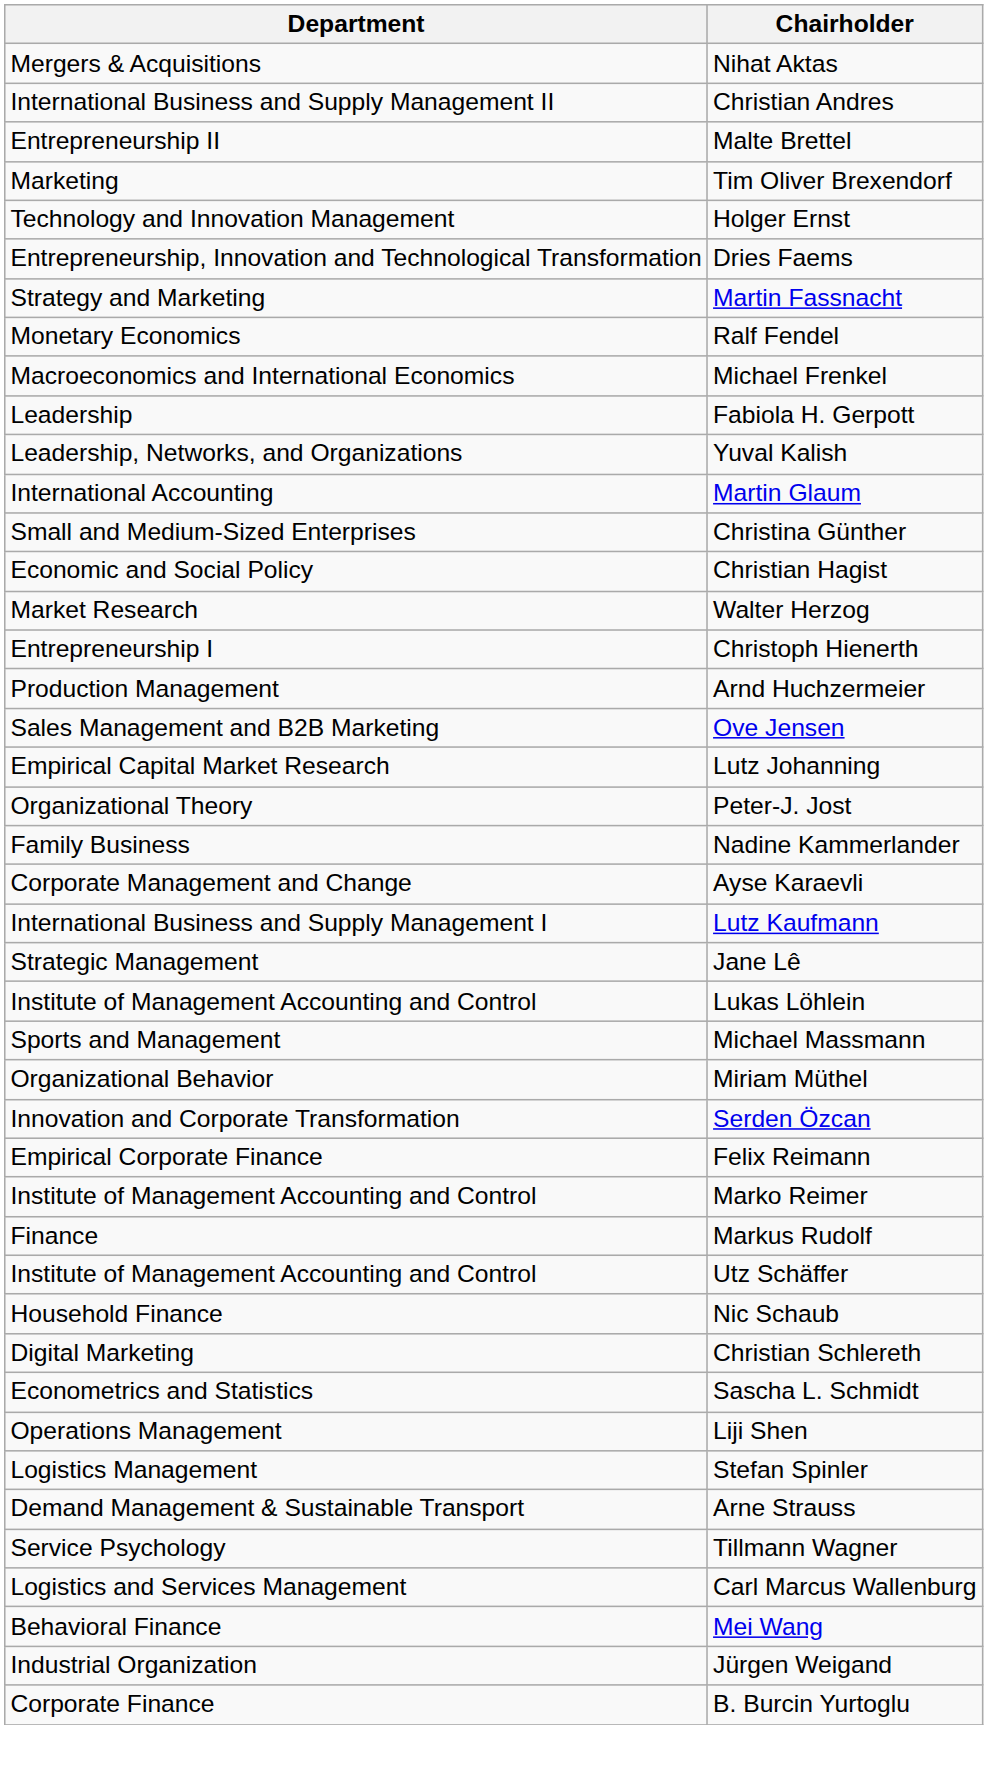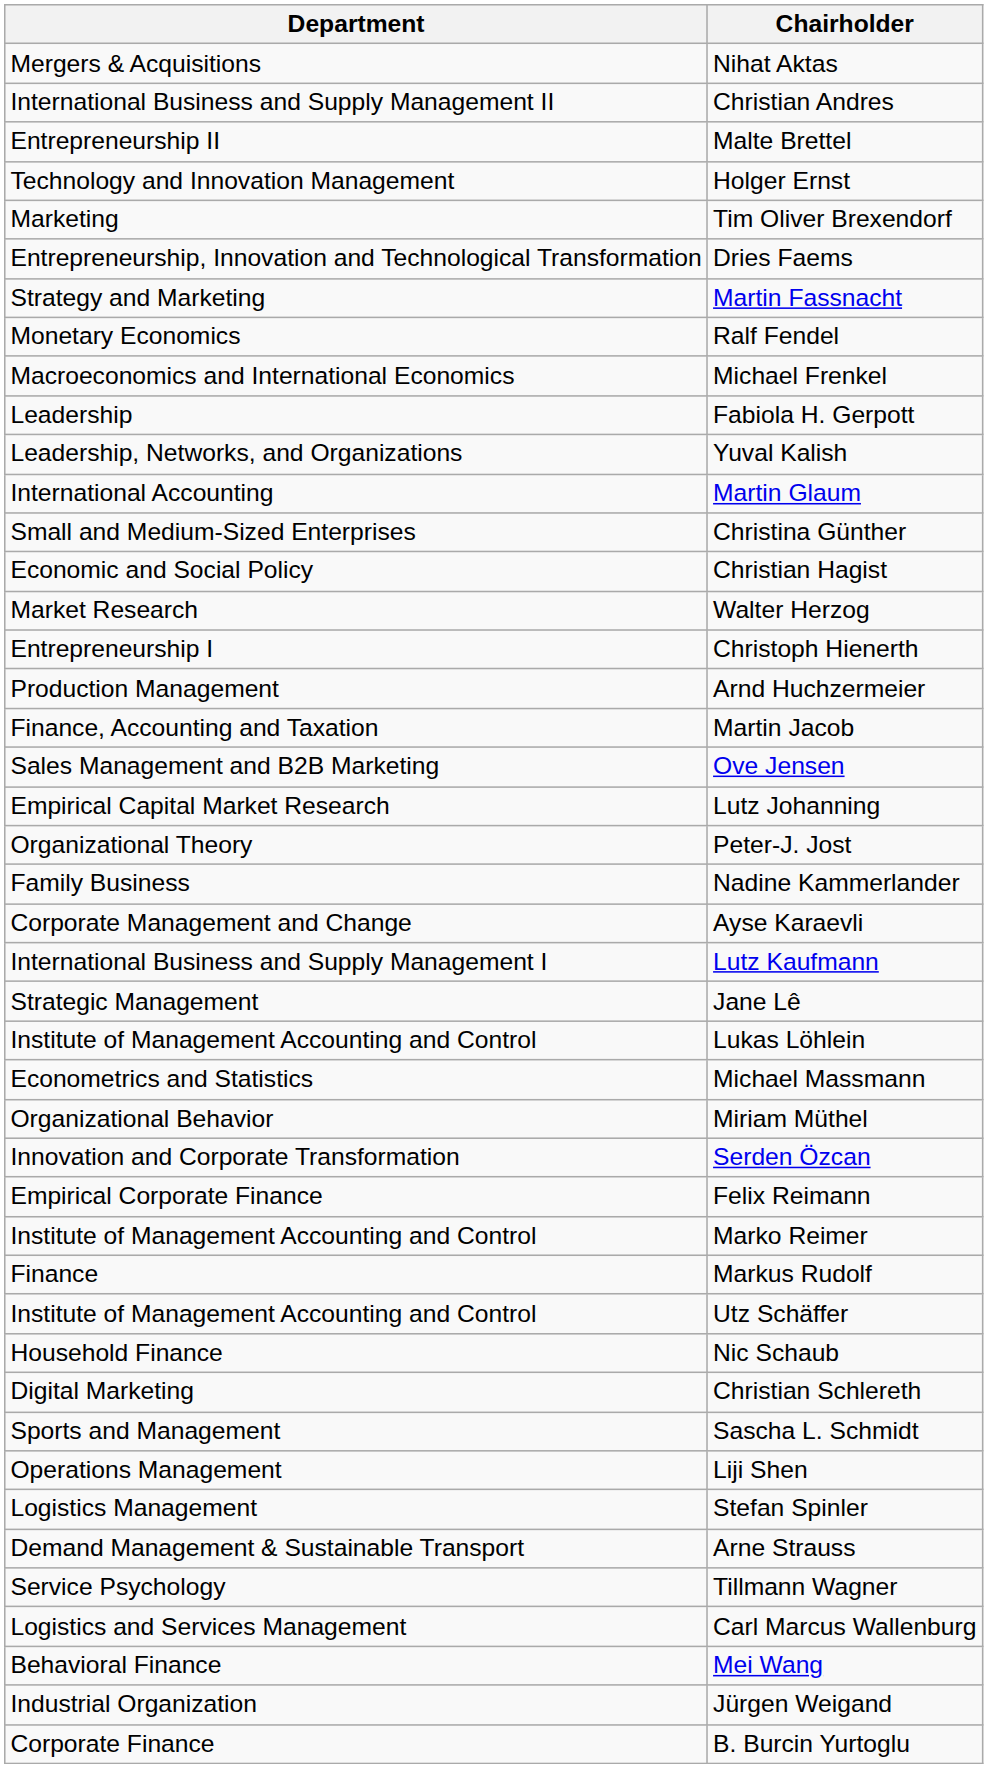 <table class="wikitable sortable">
 <tr>
 <th>Department</th>
 <th>Chairholder</th>
 </tr>
 <tr>
 <td>Mergers & Acquisitions</td>
 <td>Nihat Aktas</td>
 </tr>
 <tr>
 <td>International Business and Supply Management II</td>
 <td>Christian Andres</td>
 </tr>
 <tr>
 <td>Entrepreneurship II</td>
 <td>Malte Brettel</td>
 </tr>
 <tr>
+<td>Technology and Innovation Management</td>
+<td>Holger Ernst</td>
+</tr>
+<tr>
 <td>Marketing</td>
 <td>Tim Oliver Brexendorf</td>
-</tr>
-<tr>
-<td>Technology and Innovation Management</td>
-<td>Holger Ernst</td>
 </tr>
 <tr>
 <td>Entrepreneurship, Innovation and Technological Transformation</td>
 <td>Dries Faems</td>
 </tr>
 <tr>
 <td>Strategy and Marketing</td>
 <td><a href='#'>Martin Fassnacht</a></td>
 </tr>
 <tr>
 <td>Monetary Economics</td>
 <td>Ralf Fendel</td>
 </tr>
 <tr>
 <td>Macroeconomics and International Economics</td>
 <td>Michael Frenkel</td>
 </tr>
 <tr>
 <td>Leadership</td>
 <td>Fabiola H. Gerpott</td>
 </tr>
 <tr>
 <td>Leadership, Networks, and Organizations</td>
 <td>Yuval Kalish</td>
 </tr>
 <tr>
 <td>International Accounting</td>
 <td><a href='#'>Martin Glaum</a></td>
 </tr>
 <tr>
 <td>Small and Medium-Sized Enterprises</td>
 <td>Christina Günther</td>
 </tr>
 <tr>
 <td>Economic and Social Policy</td>
 <td>Christian Hagist</td>
 </tr>
 <tr>
 <td>Market Research</td>
 <td>Walter Herzog</td>
 </tr>
 <tr>
 <td>Entrepreneurship I</td>
 <td>Christoph Hienerth</td>
 </tr>
 <tr>
 <td>Production Management</td>
 <td>Arnd Huchzermeier</td>
 </tr>
 <tr>
+<td>Finance, Accounting and Taxation</td>
+<td>Martin Jacob</td>
+</tr>
+<tr>
 <td>Sales Management and B2B Marketing</td>
 <td><a href='#'>Ove Jensen</a></td>
 </tr>
 <tr>
 <td>Empirical Capital Market Research</td>
 <td>Lutz Johanning</td>
 </tr>
 <tr>
 <td>Organizational Theory</td>
 <td>Peter-J. Jost</td>
 </tr>
 <tr>
 <td>Family Business</td>
 <td>Nadine Kammerlander</td>
 </tr>
 <tr>
 <td>Corporate Management and Change</td>
 <td>Ayse Karaevli</td>
 </tr>
 <tr>
 <td>International Business and Supply Management I</td>
 <td><a href='#'>Lutz Kaufmann</a></td>
 </tr>
 <tr>
 <td>Strategic Management</td>
 <td>Jane Lê</td>
 </tr>
 <tr>
 <td>Institute of Management Accounting and Control</td>
 <td>Lukas Löhlein</td>
 </tr>
 <tr>
-<td>Sports and Management</td>
+<td>Econometrics and Statistics</td>
 <td>Michael Massmann</td>
 </tr>
 <tr>
 <td>Organizational Behavior</td>
 <td>Miriam Müthel</td>
 </tr>
 <tr>
 <td>Innovation and Corporate Transformation</td>
 <td><a href='#'>Serden Özcan</a></td>
 </tr>
 <tr>
 <td>Empirical Corporate Finance</td>
 <td>Felix Reimann</td>
 </tr>
 <tr>
 <td>Institute of Management Accounting and Control</td>
 <td>Marko Reimer</td>
 </tr>
 <tr>
 <td>Finance</td>
 <td>Markus Rudolf</td>
 </tr>
 <tr>
 <td>Institute of Management Accounting and Control</td>
 <td>Utz Schäffer</td>
 </tr>
 <tr>
 <td>Household Finance</td>
 <td>Nic Schaub</td>
 </tr>
 <tr>
 <td>Digital Marketing</td>
 <td>Christian Schlereth</td>
 </tr>
 <tr>
-<td>Econometrics and Statistics</td>
+<td>Sports and Management</td>
 <td>Sascha L. Schmidt</td>
 </tr>
 <tr>
 <td>Operations Management</td>
 <td>Liji Shen</td>
 </tr>
 <tr>
 <td>Logistics Management</td>
 <td>Stefan Spinler</td>
 </tr>
 <tr>
 <td>Demand Management & Sustainable Transport</td>
 <td>Arne Strauss</td>
 </tr>
 <tr>
 <td>Service Psychology</td>
 <td>Tillmann Wagner</td>
 </tr>
 <tr>
 <td>Logistics and Services Management</td>
 <td>Carl Marcus Wallenburg</td>
 </tr>
 <tr>
 <td>Behavioral Finance</td>
 <td><a href='#'>Mei Wang</a></td>
 </tr>
 <tr>
 <td>Industrial Organization</td>
 <td>Jürgen Weigand</td>
 </tr>
 <tr>
 <td>Corporate Finance</td>
 <td>B. Burcin Yurtoglu</td>
 </tr>
 </table>
